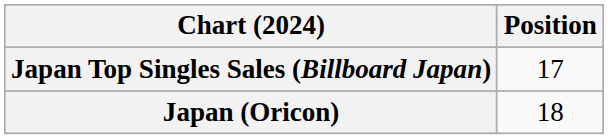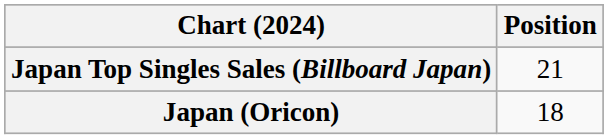 <table class="wikitable sortable plainrowheaders" style="text-align:center">
 <tr>
 <th scope="col">Chart (2024)</th>
 <th scope="col">Position</th>
 </tr>
 <tr>
 <th scope="row">Japan Top Singles Sales (<em>Billboard Japan</em>)</th>
-<td>17</td>
+<td>21</td>
 </tr>
 <tr>
 <th scope="row">Japan (Oricon)</th>
 <td>18</td>
 </tr>
 </table>
